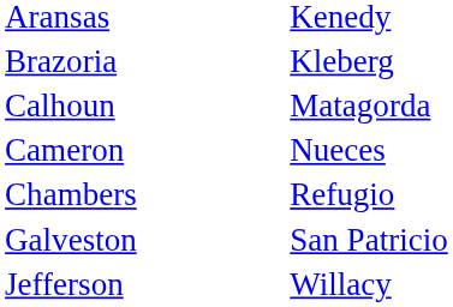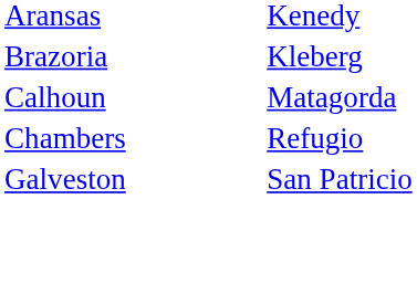 <table style="width: 35%; border: none; text-align: left;">
 <tr>
 <td><a href='#'>Aransas</a></td>
 <td><a href='#'>Kenedy</a></td>
 </tr>
 <tr>
 <td><a href='#'>Brazoria</a></td>
 <td><a href='#'>Kleberg</a></td>
 </tr>
 <tr>
 <td><a href='#'>Calhoun</a></td>
 <td><a href='#'>Matagorda</a></td>
 </tr>
 <tr>
-<td><a href='#'>Cameron</a></td>
-<td><a href='#'>Nueces</a></td>
-</tr>
-<tr>
 <td><a href='#'>Chambers</a></td>
 <td><a href='#'>Refugio</a></td>
 </tr>
 <tr>
 <td><a href='#'>Galveston</a></td>
 <td><a href='#'>San Patricio</a></td>
 </tr>
-<tr>
-<td><a href='#'>Jefferson</a></td>
-<td><a href='#'>Willacy</a></td>
-</tr>
 </table>
